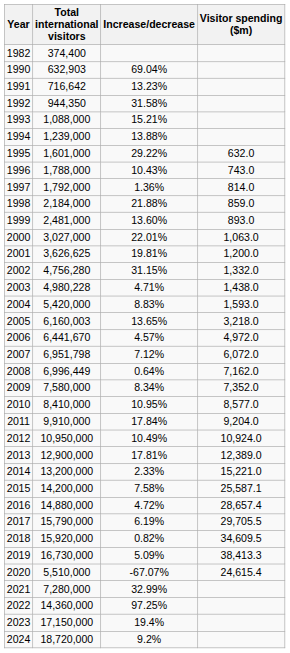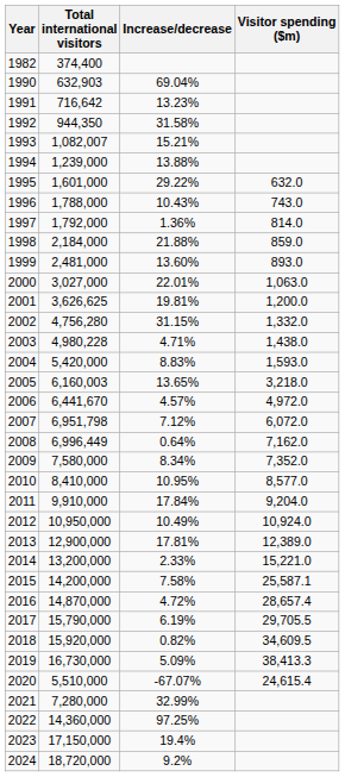 <table class="wikitable sortable collapsible collapsed" style="float:center; text-align:center;">
 <tr>
 <th>Year</th>
 <th>Total<br>international<br>visitors<br></th>
 <th>Increase/decrease</th>
 <th>Visitor spending <br> ($m)</th>
 </tr>
 <tr>
 <td>1982</td>
 <td>374,400</td>
 <td></td>
 <td></td>
 </tr>
 <tr>
 <td>1990</td>
 <td>632,903</td>
 <td> 69.04%</td>
 <td></td>
 </tr>
 <tr>
 <td>1991</td>
 <td>716,642</td>
 <td> 13.23%</td>
 <td></td>
 </tr>
 <tr>
 <td>1992</td>
 <td>944,350</td>
 <td> 31.58%</td>
 <td></td>
 </tr>
 <tr>
 <td>1993</td>
-<td>1,088,000</td>
+<td>1,082,007</td>
 <td> 15.21%</td>
 <td></td>
 </tr>
 <tr>
 <td>1994</td>
 <td>1,239,000</td>
 <td> 13.88%</td>
 <td></td>
 </tr>
 <tr>
 <td>1995</td>
 <td>1,601,000</td>
 <td> 29.22%</td>
 <td>632.0</td>
 </tr>
 <tr>
 <td>1996</td>
 <td>1,788,000</td>
 <td> 10.43%</td>
 <td>743.0</td>
 </tr>
 <tr>
 <td>1997</td>
 <td>1,792,000</td>
 <td> 1.36%</td>
 <td>814.0</td>
 </tr>
 <tr>
 <td>1998</td>
 <td>2,184,000</td>
 <td> 21.88%</td>
 <td>859.0</td>
 </tr>
 <tr>
 <td>1999</td>
 <td>2,481,000</td>
 <td> 13.60%</td>
 <td>893.0</td>
 </tr>
 <tr>
 <td>2000</td>
 <td>3,027,000</td>
 <td> 22.01%</td>
 <td>1,063.0</td>
 </tr>
 <tr>
 <td>2001</td>
 <td>3,626,625</td>
 <td> 19.81%</td>
 <td>1,200.0</td>
 </tr>
 <tr>
 <td>2002</td>
 <td>4,756,280</td>
 <td> 31.15%</td>
 <td>1,332.0</td>
 </tr>
 <tr>
 <td>2003</td>
 <td>4,980,228</td>
 <td> 4.71%</td>
 <td>1,438.0</td>
 </tr>
 <tr>
 <td>2004</td>
 <td>5,420,000</td>
 <td> 8.83%</td>
 <td>1,593.0</td>
 </tr>
 <tr>
 <td>2005</td>
 <td>6,160,003</td>
 <td> 13.65%</td>
 <td>3,218.0</td>
 </tr>
 <tr>
 <td>2006</td>
 <td>6,441,670</td>
 <td> 4.57%</td>
 <td>4,972.0</td>
 </tr>
 <tr>
 <td>2007</td>
 <td>6,951,798</td>
 <td> 7.12%</td>
 <td>6,072.0</td>
 </tr>
 <tr>
 <td>2008</td>
 <td>6,996,449</td>
 <td> 0.64%</td>
 <td>7,162.0</td>
 </tr>
 <tr>
 <td>2009</td>
 <td>7,580,000</td>
 <td> 8.34%</td>
 <td>7,352.0</td>
 </tr>
 <tr>
 <td>2010</td>
 <td>8,410,000</td>
 <td> 10.95%</td>
 <td>8,577.0</td>
 </tr>
 <tr>
 <td>2011</td>
 <td>9,910,000</td>
 <td> 17.84%</td>
 <td>9,204.0</td>
 </tr>
 <tr>
 <td>2012</td>
 <td>10,950,000</td>
 <td> 10.49%</td>
 <td>10,924.0</td>
 </tr>
 <tr>
 <td>2013</td>
 <td>12,900,000</td>
 <td> 17.81%</td>
 <td>12,389.0</td>
 </tr>
 <tr>
 <td>2014</td>
 <td>13,200,000</td>
 <td> 2.33%</td>
 <td>15,221.0</td>
 </tr>
 <tr>
 <td>2015</td>
 <td>14,200,000</td>
 <td> 7.58%</td>
 <td>25,587.1</td>
 </tr>
 <tr>
 <td>2016</td>
-<td>14,880,000</td>
+<td>14,870,000</td>
 <td> 4.72%</td>
 <td>28,657.4</td>
 </tr>
 <tr>
 <td>2017</td>
 <td>15,790,000</td>
 <td> 6.19%</td>
 <td>29,705.5</td>
 </tr>
 <tr>
 <td>2018</td>
 <td>15,920,000</td>
 <td> 0.82%</td>
 <td>34,609.5</td>
 </tr>
 <tr>
 <td>2019</td>
 <td>16,730,000</td>
 <td> 5.09%</td>
 <td>38,413.3</td>
 </tr>
 <tr>
 <td>2020</td>
 <td>5,510,000</td>
 <td> -67.07%</td>
 <td>24,615.4</td>
 </tr>
 <tr>
 <td>2021</td>
 <td>7,280,000</td>
 <td> 32.99%</td>
 <td></td>
 </tr>
 <tr>
 <td>2022</td>
 <td>14,360,000</td>
 <td> 97.25%</td>
 <td></td>
 </tr>
 <tr>
 <td>2023</td>
 <td>17,150,000</td>
 <td> 19.4%</td>
 <td></td>
 </tr>
 <tr>
 <td>2024</td>
 <td>18,720,000</td>
 <td> 9.2%</td>
 </tr>
 </table>
